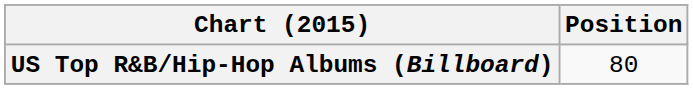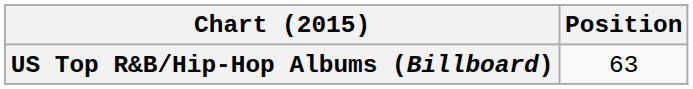 <table class="wikitable plainrowheaders" style="text-align:center">
 <tr>
 <th scope="col">Chart (2015)</th>
 <th scope="col">Position</th>
 </tr>
 <tr>
 <th scope="row">US Top R&B/Hip-Hop Albums (<em>Billboard</em>)</th>
-<td>80</td>
+<td>63</td>
 </tr>
 </table>
